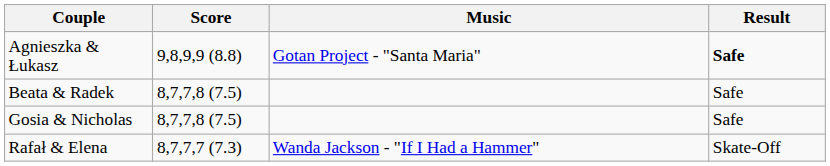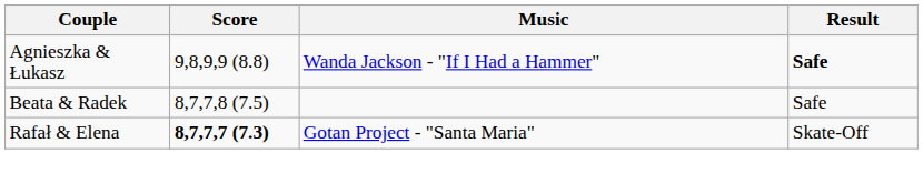 <table class="wikitable">
 <tr>
 <th style="width:130px;">Couple</th>
 <th style="width:100px;">Score</th>
 <th style="width:400px;">Music</th>
 <th style="width:100px;">Result</th>
 </tr>
 <tr>
 <td rowspan="1">Agnieszka & Łukasz</td>
 <td>9,8,9,9 (8.8)</td>
-<td><a href='#'>Gotan Project</a> - "Santa Maria"</td>
+<td><a href='#'>Wanda Jackson</a> - "<a href='#'>If I Had a Hammer</a>"</td>
 <td rowspan="1"><strong>Safe</strong></td>
 </tr>
 <tr>
 <td rowspan="1">Beata & Radek</td>
 <td>8,7,7,8 (7.5)</td>
 <td></td>
 <td rowspan="1">Safe</td>
 </tr>
 <tr>
-<td rowspan="1">Gosia & Nicholas</td>
-<td>8,7,7,8 (7.5)</td>
-<td></td>
-<td rowspan="1">Safe</td>
-</tr>
-<tr>
 <td rowspan="1">Rafał & Elena</td>
-<td>8,7,7,7 (7.3)</td>
-<td><a href='#'>Wanda Jackson</a> - "<a href='#'>If I Had a Hammer</a>"</td>
+<td><strong>8,7,7,7 (7.3)</strong></td>
+<td><a href='#'>Gotan Project</a> - "Santa Maria"</td>
 <td rowspan="1">Skate-Off</td>
 </tr>
 </table>
